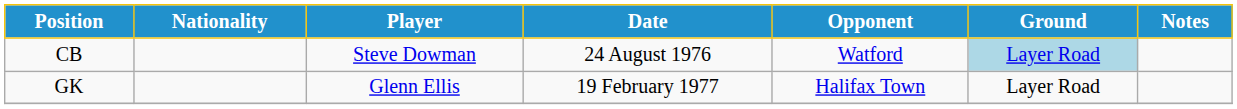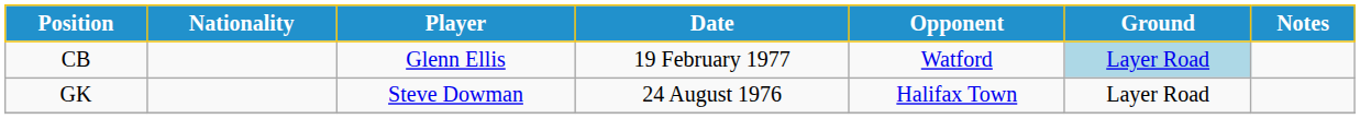 <table class="wikitable" style="text-align:center; font-size:90%; width:100%;">
 <tr>
 <th style="background:#2191CC; color:white; border:1px solid #F7C408; text-align:center;">Position</th>
 <th style="background:#2191CC; color:white; border:1px solid #F7C408; text-align:center;">Nationality</th>
 <th style="background:#2191CC; color:white; border:1px solid #F7C408; text-align:center;">Player</th>
 <th style="background:#2191CC; color:white; border:1px solid #F7C408; text-align:center;">Date</th>
 <th style="background:#2191CC; color:white; border:1px solid #F7C408; text-align:center;">Opponent</th>
 <th style="background:#2191CC; color:white; border:1px solid #F7C408; text-align:center;">Ground</th>
 <th style="background:#2191CC; color:white; border:1px solid #F7C408; text-align:center;">Notes</th>
 </tr>
 <tr>
 <td>CB</td>
 <td></td>
-<td><a href='#'>Steve Dowman</a></td>
-<td>24 August 1976</td>
+<td><a href='#'>Glenn Ellis</a></td>
+<td>19 February 1977</td>
 <td><a href='#'>Watford</a></td>
 <td style="background: lightblue;"><a href='#'>Layer Road</a></td>
 <td></td>
 </tr>
 <tr>
 <td>GK</td>
 <td></td>
-<td><a href='#'>Glenn Ellis</a></td>
-<td>19 February 1977</td>
+<td><a href='#'>Steve Dowman</a></td>
+<td>24 August 1976</td>
 <td><a href='#'>Halifax Town</a></td>
 <td>Layer Road</td>
 <td></td>
 </tr>
 <tr>
 </tr>
 </table>
